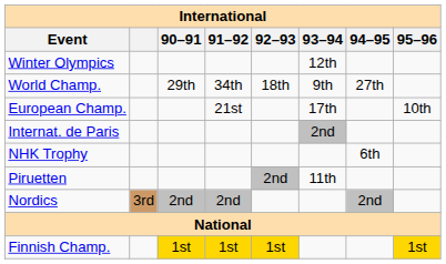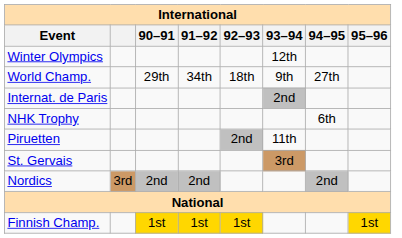 <table class="wikitable" style="text-align:center">
 <tr>
 <th style="background-color: #ffdead; " colspan=8 align=center>International</th>
 </tr>
 <tr>
 <th>Event</th>
 <th></th>
 <th>90–91</th>
 <th>91–92</th>
 <th>92–93</th>
 <th>93–94</th>
 <th>94–95</th>
 <th>95–96</th>
 </tr>
 <tr>
 <td align=left><a href='#'>Winter Olympics</a></td>
 <td></td>
 <td></td>
 <td></td>
 <td></td>
 <td>12th</td>
 <td></td>
 <td></td>
 </tr>
 <tr>
 <td align=left><a href='#'>World Champ.</a></td>
 <td></td>
 <td>29th</td>
 <td>34th</td>
 <td>18th</td>
 <td>9th</td>
 <td>27th</td>
 <td></td>
 </tr>
 <tr>
-<td align=left><a href='#'>European Champ.</a></td>
-<td></td>
-<td></td>
-<td>21st</td>
-<td></td>
-<td>17th</td>
-<td></td>
-<td>10th</td>
-</tr>
-<tr>
 <td align=left><a href='#'>Internat. de Paris</a></td>
 <td></td>
 <td></td>
 <td></td>
 <td></td>
 <td bgcolor=silver>2nd</td>
 <td></td>
 <td></td>
 </tr>
 <tr>
 <td align=left><a href='#'>NHK Trophy</a></td>
 <td></td>
 <td></td>
 <td></td>
 <td></td>
 <td></td>
 <td>6th</td>
 <td></td>
 </tr>
 <tr>
 <td align=left><a href='#'>Piruetten</a></td>
 <td></td>
 <td></td>
 <td></td>
 <td bgcolor=silver>2nd</td>
 <td>11th</td>
 <td></td>
 <td></td>
 </tr>
 <tr>
+<td align=left><a href='#'>St. Gervais</a></td>
+<td></td>
+<td></td>
+<td></td>
+<td></td>
+<td bgcolor=cc9966>3rd</td>
+<td></td>
+<td></td>
+</tr>
+<tr>
 <td align=left><a href='#'>Nordics</a></td>
 <td bgcolor=cc9966>3rd</td>
 <td bgcolor=silver>2nd</td>
 <td bgcolor=silver>2nd</td>
 <td></td>
 <td></td>
 <td bgcolor=silver>2nd</td>
 <td></td>
 </tr>
 <tr>
 <th style="background-color: #ffdead; " colspan=8 align=center>National</th>
 </tr>
 <tr>
 <td align=left><a href='#'>Finnish Champ.</a></td>
 <td></td>
 <td bgcolor=gold>1st</td>
 <td bgcolor=gold>1st</td>
 <td bgcolor=gold>1st</td>
 <td></td>
 <td></td>
 <td bgcolor=gold>1st</td>
 </tr>
 </table>
